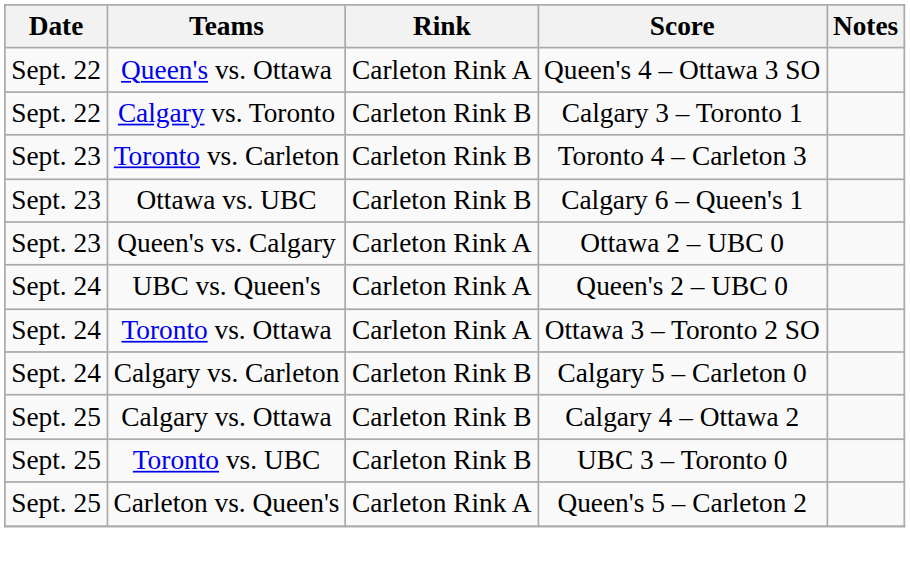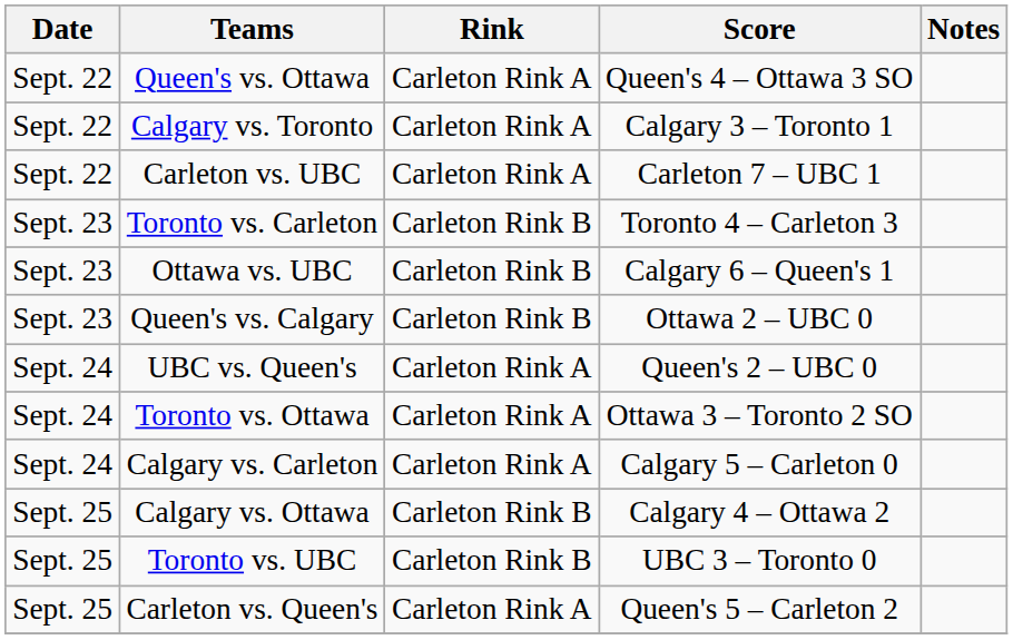 <table class="wikitable">
 <tr>
 <th>Date</th>
 <th>Teams</th>
 <th>Rink</th>
 <th>Score</th>
 <th>Notes</th>
 </tr>
 <tr align="center" bgcolor="">
 <td>Sept. 22</td>
 <td><a href='#'>Queen's</a> vs. Ottawa</td>
 <td>Carleton Rink A</td>
 <td>Queen's 4 – Ottawa 3 SO</td>
 <td></td>
 </tr>
 <tr align="center" bgcolor="">
 <td>Sept. 22</td>
 <td><a href='#'>Calgary</a> vs. Toronto</td>
-<td>Carleton Rink B</td>
+<td>Carleton Rink A</td>
 <td>Calgary 3 – Toronto 1</td>
+<td></td>
+</tr>
+<tr align="center" bgcolor="">
+<td>Sept. 22</td>
+<td>Carleton vs. UBC</td>
+<td>Carleton Rink A</td>
+<td>Carleton 7 – UBC 1</td>
 <td></td>
 </tr>
 <tr align="center" bgcolor="">
 <td>Sept. 23</td>
 <td><a href='#'>Toronto</a> vs. Carleton</td>
 <td>Carleton Rink B</td>
 <td>Toronto 4 – Carleton 3</td>
 <td></td>
 </tr>
 <tr align="center" bgcolor="">
 <td>Sept. 23</td>
 <td>Ottawa vs. UBC</td>
 <td>Carleton Rink B</td>
 <td>Calgary 6 – Queen's 1</td>
 <td></td>
 </tr>
 <tr align="center" bgcolor="">
 <td>Sept. 23</td>
 <td>Queen's vs. Calgary</td>
-<td>Carleton Rink A</td>
+<td>Carleton Rink B</td>
 <td>Ottawa 2 – UBC 0</td>
 <td></td>
 </tr>
 <tr align="center" bgcolor="">
 <td>Sept. 24</td>
 <td>UBC vs. Queen's</td>
 <td>Carleton Rink A</td>
 <td>Queen's 2 – UBC 0</td>
 <td></td>
 </tr>
 <tr align="center" bgcolor="">
 <td>Sept. 24</td>
 <td><a href='#'>Toronto</a> vs. Ottawa</td>
 <td>Carleton Rink A</td>
 <td>Ottawa 3 – Toronto 2 SO</td>
 <td></td>
 </tr>
 <tr align="center" bgcolor="">
 <td>Sept. 24</td>
 <td>Calgary vs. Carleton</td>
-<td>Carleton Rink B</td>
+<td>Carleton Rink A</td>
 <td>Calgary 5 – Carleton 0</td>
 <td></td>
 </tr>
 <tr align="center" bgcolor="">
 <td>Sept. 25</td>
 <td>Calgary vs. Ottawa</td>
 <td>Carleton Rink B</td>
 <td>Calgary 4 – Ottawa 2</td>
 <td></td>
 </tr>
 <tr align="center" bgcolor="">
 <td>Sept. 25</td>
 <td><a href='#'>Toronto</a> vs. UBC</td>
 <td>Carleton Rink B</td>
 <td>UBC 3 – Toronto 0</td>
 <td></td>
 </tr>
 <tr align="center" bgcolor="">
 <td>Sept. 25</td>
 <td>Carleton vs. Queen's</td>
 <td>Carleton Rink A</td>
 <td>Queen's 5 – Carleton 2</td>
 <td></td>
 </tr>
 <tr align="center" bgcolor="">
 </tr>
 </table>
